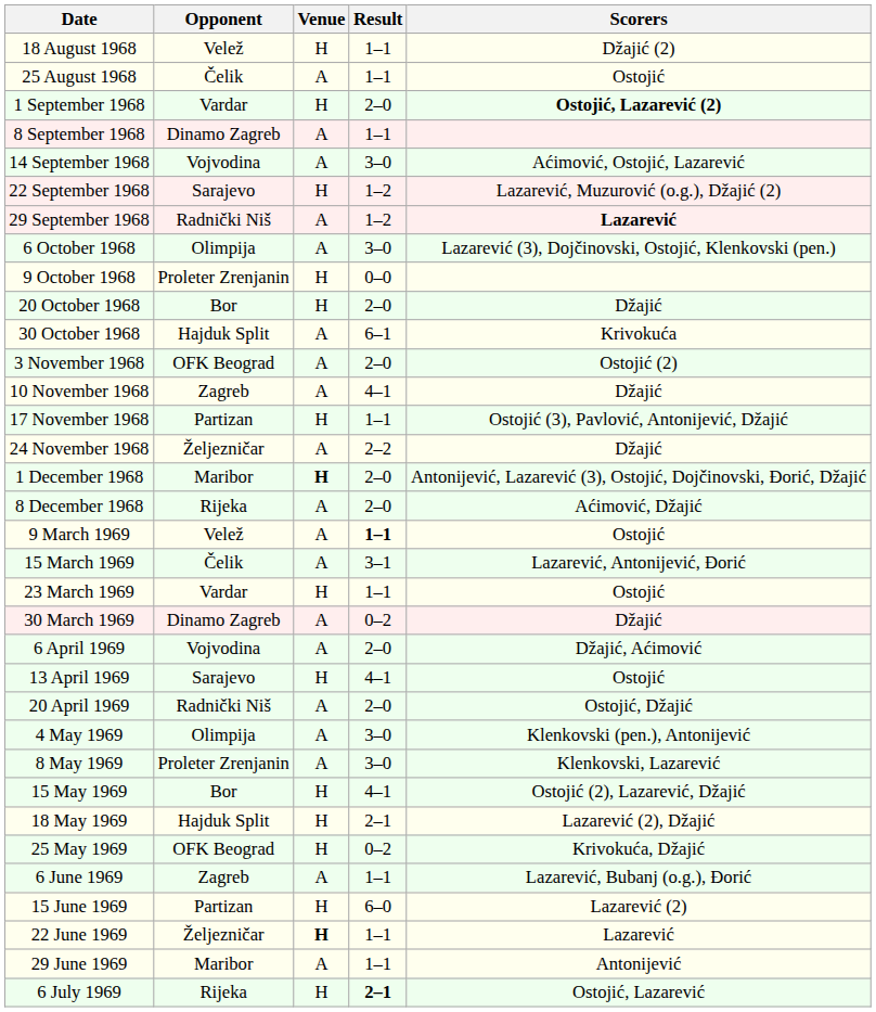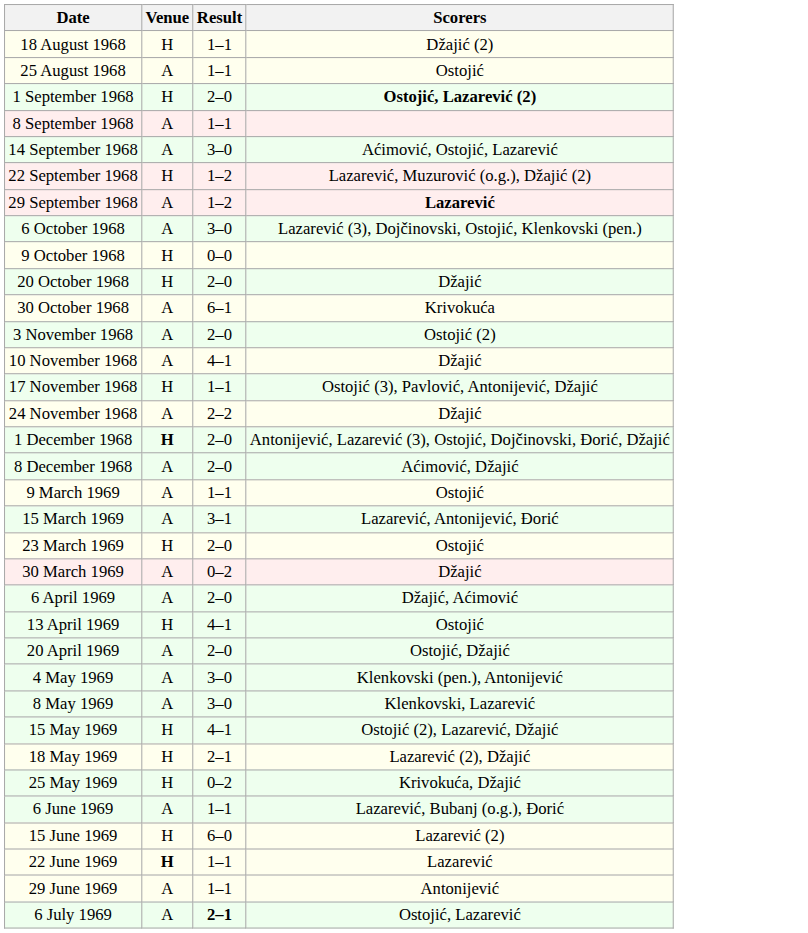 <table class="wikitable sortable" style="font-size:100%; text-align:center">
 <tr>
 <th>Date</th>
-<th>Opponent</th>
 <th>Venue</th>
 <th>Result</th>
 <th>Scorers</th>
 </tr>
 <tr bgcolor = "#FFFFEE">
 <td>18 August 1968</td>
-<td>Velež</td>
 <td>H</td>
 <td>1–1</td>
 <td>Džajić (2)</td>
 </tr>
 <tr bgcolor = "#FFFFEE">
 <td>25 August 1968</td>
-<td>Čelik</td>
 <td>A</td>
 <td>1–1</td>
 <td>Ostojić</td>
 </tr>
 <tr bgcolor = "#EEFFEE">
 <td>1 September 1968</td>
-<td>Vardar</td>
 <td>H</td>
 <td>2–0</td>
 <td><strong>Ostojić, Lazarević (2)</strong></td>
 </tr>
 <tr bgcolor = "#FFEEEE">
 <td>8 September 1968</td>
-<td>Dinamo Zagreb</td>
 <td>A</td>
 <td>1–1</td>
 <td></td>
 </tr>
 <tr bgcolor = "#EEFFEE">
 <td>14 September 1968</td>
-<td>Vojvodina</td>
 <td>A</td>
 <td>3–0</td>
 <td>Aćimović, Ostojić, Lazarević</td>
 </tr>
 <tr bgcolor = "#FFEEEE">
 <td>22 September 1968</td>
-<td>Sarajevo</td>
 <td>H</td>
 <td>1–2</td>
 <td>Lazarević, Muzurović (o.g.), Džajić (2)</td>
 </tr>
 <tr bgcolor = "#FFEEEE">
 <td>29 September 1968</td>
-<td>Radnički Niš</td>
 <td>A</td>
 <td>1–2</td>
 <td><strong>Lazarević</strong></td>
 </tr>
 <tr bgcolor = "#EEFFEE">
 <td>6 October 1968</td>
-<td>Olimpija</td>
 <td>A</td>
 <td>3–0</td>
 <td>Lazarević (3), Dojčinovski, Ostojić, Klenkovski (pen.)</td>
 </tr>
 <tr bgcolor = "#FFFFEE">
 <td>9 October 1968</td>
-<td>Proleter Zrenjanin</td>
 <td>H</td>
 <td>0–0</td>
 <td></td>
 </tr>
 <tr bgcolor = "#EEFFEE">
 <td>20 October 1968</td>
-<td>Bor</td>
 <td>H</td>
 <td>2–0</td>
 <td>Džajić</td>
 </tr>
 <tr bgcolor = "#FFFFEE">
 <td>30 October 1968</td>
-<td>Hajduk Split</td>
 <td>A</td>
 <td>6–1</td>
 <td>Krivokuća</td>
 </tr>
 <tr bgcolor = "#EEFFEE">
 <td>3 November 1968</td>
-<td>OFK Beograd</td>
 <td>A</td>
 <td>2–0</td>
 <td>Ostojić (2)</td>
 </tr>
 <tr bgcolor = "#FFFFEE">
 <td>10 November 1968</td>
-<td>Zagreb</td>
 <td>A</td>
 <td>4–1</td>
 <td>Džajić</td>
 </tr>
 <tr bgcolor = "#EEFFEE">
 <td>17 November 1968</td>
-<td>Partizan</td>
 <td>H</td>
 <td>1–1</td>
 <td>Ostojić (3), Pavlović, Antonijević, Džajić</td>
 </tr>
 <tr bgcolor = "#FFFFEE">
 <td>24 November 1968</td>
-<td>Željezničar</td>
 <td>A</td>
 <td>2–2</td>
 <td>Džajić</td>
 </tr>
 <tr bgcolor = "#EEFFEE">
 <td>1 December 1968</td>
-<td>Maribor</td>
 <td><strong>H</strong></td>
 <td>2–0</td>
 <td>Antonijević, Lazarević (3), Ostojić, Dojčinovski, Đorić, Džajić</td>
 </tr>
 <tr bgcolor = "#EEFFEE">
 <td>8 December 1968</td>
-<td>Rijeka</td>
 <td>A</td>
 <td>2–0</td>
 <td>Aćimović, Džajić</td>
 </tr>
 <tr bgcolor = "#FFFFEE">
 <td>9 March 1969</td>
-<td>Velež</td>
 <td>A</td>
-<td><strong>1–1</strong></td>
+<td>1–1</td>
 <td>Ostojić</td>
 </tr>
 <tr bgcolor = "#EEFFEE">
 <td>15 March 1969</td>
-<td>Čelik</td>
 <td>A</td>
 <td>3–1</td>
 <td>Lazarević, Antonijević, Đorić</td>
 </tr>
 <tr bgcolor = "#FFFFEE">
 <td>23 March 1969</td>
-<td>Vardar</td>
 <td>H</td>
-<td>1–1</td>
+<td>2–0</td>
 <td>Ostojić</td>
 </tr>
 <tr bgcolor = "#FFEEEE">
 <td>30 March 1969</td>
-<td>Dinamo Zagreb</td>
 <td>A</td>
 <td>0–2</td>
 <td>Džajić</td>
 </tr>
 <tr bgcolor = "#EEFFEE">
 <td>6 April 1969</td>
-<td>Vojvodina</td>
 <td>A</td>
 <td>2–0</td>
 <td>Džajić, Aćimović</td>
 </tr>
 <tr bgcolor = "#EEFFEE">
 <td>13 April 1969</td>
-<td>Sarajevo</td>
 <td>H</td>
 <td>4–1</td>
 <td>Ostojić</td>
 </tr>
 <tr bgcolor = "#EEFFEE">
 <td>20 April 1969</td>
-<td>Radnički Niš</td>
 <td>A</td>
 <td>2–0</td>
 <td>Ostojić, Džajić</td>
 </tr>
 <tr bgcolor = "#EEFFEE">
 <td>4 May 1969</td>
-<td>Olimpija</td>
 <td>A</td>
 <td>3–0</td>
 <td>Klenkovski (pen.), Antonijević</td>
 </tr>
 <tr bgcolor = "#EEFFEE">
 <td>8 May 1969</td>
-<td>Proleter Zrenjanin</td>
 <td>A</td>
 <td>3–0</td>
 <td>Klenkovski, Lazarević</td>
 </tr>
 <tr bgcolor = "#EEFFEE">
 <td>15 May 1969</td>
-<td>Bor</td>
 <td>H</td>
 <td>4–1</td>
 <td>Ostojić (2), Lazarević, Džajić</td>
 </tr>
 <tr bgcolor = "#FFFFEE">
 <td>18 May 1969</td>
-<td>Hajduk Split</td>
 <td>H</td>
 <td>2–1</td>
 <td>Lazarević (2), Džajić</td>
 </tr>
 <tr bgcolor = "#EEFFEE">
 <td>25 May 1969</td>
-<td>OFK Beograd</td>
 <td>H</td>
 <td>0–2</td>
 <td>Krivokuća, Džajić</td>
 </tr>
 <tr bgcolor = "#EEFFEE">
 <td>6 June 1969</td>
-<td>Zagreb</td>
 <td>A</td>
 <td>1–1</td>
 <td>Lazarević, Bubanj (o.g.), Đorić</td>
 </tr>
 <tr bgcolor = "#FFFFEE">
 <td>15 June 1969</td>
-<td>Partizan</td>
 <td>H</td>
 <td>6–0</td>
 <td>Lazarević (2)</td>
 </tr>
 <tr bgcolor = "#FFFFEE">
 <td>22 June 1969</td>
-<td>Željezničar</td>
 <td><strong>H</strong></td>
 <td>1–1</td>
 <td>Lazarević</td>
 </tr>
 <tr bgcolor = "#FFFFEE">
 <td>29 June 1969</td>
-<td>Maribor</td>
 <td>A</td>
 <td>1–1</td>
 <td>Antonijević</td>
 </tr>
 <tr bgcolor = "#EEFFEE">
 <td>6 July 1969</td>
-<td>Rijeka</td>
-<td>H</td>
+<td>A</td>
 <td><strong>2–1</strong></td>
 <td>Ostojić, Lazarević</td>
 </tr>
 </table>
